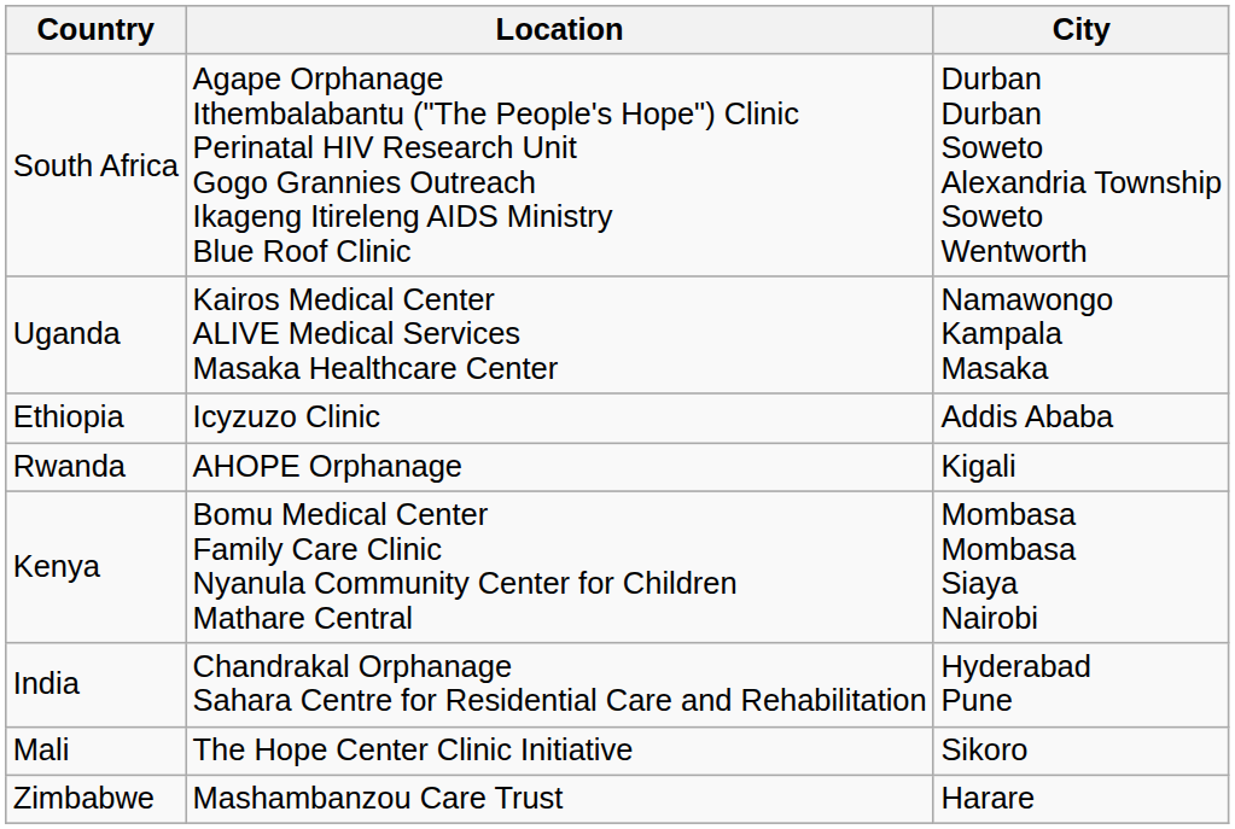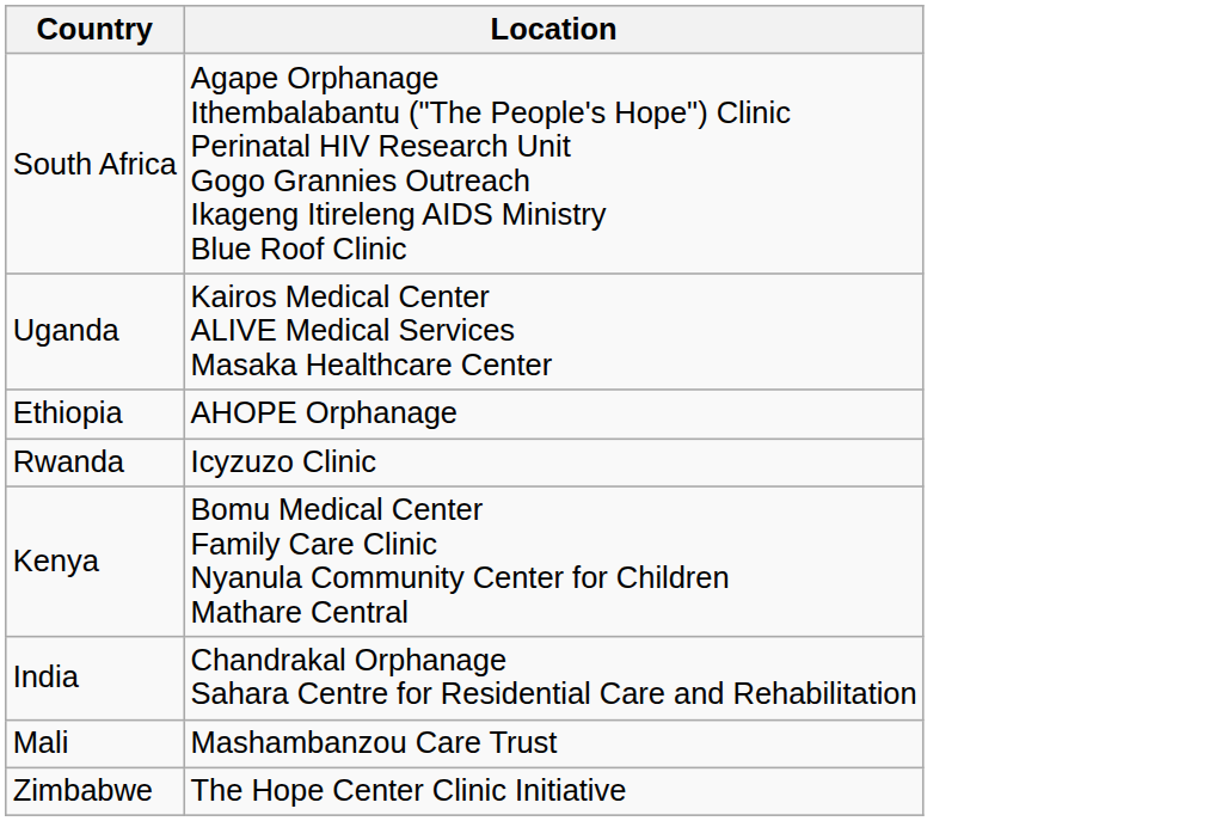 <table class="wikitable">
 <tr>
 <th>Country</th>
 <th>Location</th>
-<th>City</th>
 </tr>
 <tr>
 <td>South Africa</td>
 <td>Agape Orphanage<br>Ithembalabantu ("The People's Hope") Clinic<br>Perinatal HIV Research Unit<br>Gogo Grannies Outreach<br>Ikageng Itireleng AIDS Ministry<br>Blue Roof Clinic</td>
-<td>Durban<br>Durban<br>Soweto<br>Alexandria Township<br>Soweto<br>Wentworth</td>
 </tr>
 <tr>
 <td>Uganda</td>
 <td>Kairos Medical Center<br>ALIVE Medical Services<br>Masaka Healthcare Center</td>
-<td>Namawongo<br>Kampala<br>Masaka</td>
 </tr>
 <tr>
 <td>Ethiopia</td>
-<td>Icyzuzo Clinic</td>
-<td>Addis Ababa</td>
+<td>AHOPE Orphanage</td>
 </tr>
 <tr>
 <td>Rwanda</td>
-<td>AHOPE Orphanage</td>
-<td>Kigali</td>
+<td>Icyzuzo Clinic</td>
 </tr>
 <tr>
 <td>Kenya</td>
 <td>Bomu Medical Center<br>Family Care Clinic<br>Nyanula Community Center for Children<br>Mathare Central</td>
-<td>Mombasa<br>Mombasa<br>Siaya<br>Nairobi</td>
 </tr>
 <tr>
 <td>India</td>
 <td>Chandrakal Orphanage <br> Sahara Centre for Residential Care and Rehabilitation</td>
-<td>Hyderabad <br> Pune</td>
 </tr>
 <tr>
 <td>Mali</td>
-<td>The Hope Center Clinic Initiative</td>
-<td>Sikoro</td>
+<td>Mashambanzou Care Trust</td>
 </tr>
 <tr>
 <td>Zimbabwe</td>
-<td>Mashambanzou Care Trust</td>
-<td>Harare</td>
+<td>The Hope Center Clinic Initiative</td>
 </tr>
 </table>
